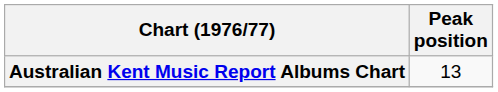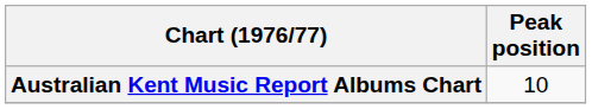 <table class="wikitable plainrowheaders" style="text-align:center">
 <tr>
 <th>Chart (1976/77)</th>
 <th>Peak<br>position</th>
 </tr>
 <tr>
 <th scope="row">Australian <a href='#'>Kent Music Report</a> Albums Chart</th>
-<td>13</td>
+<td>10</td>
 </tr>
 <tr>
 </tr>
 </table>
